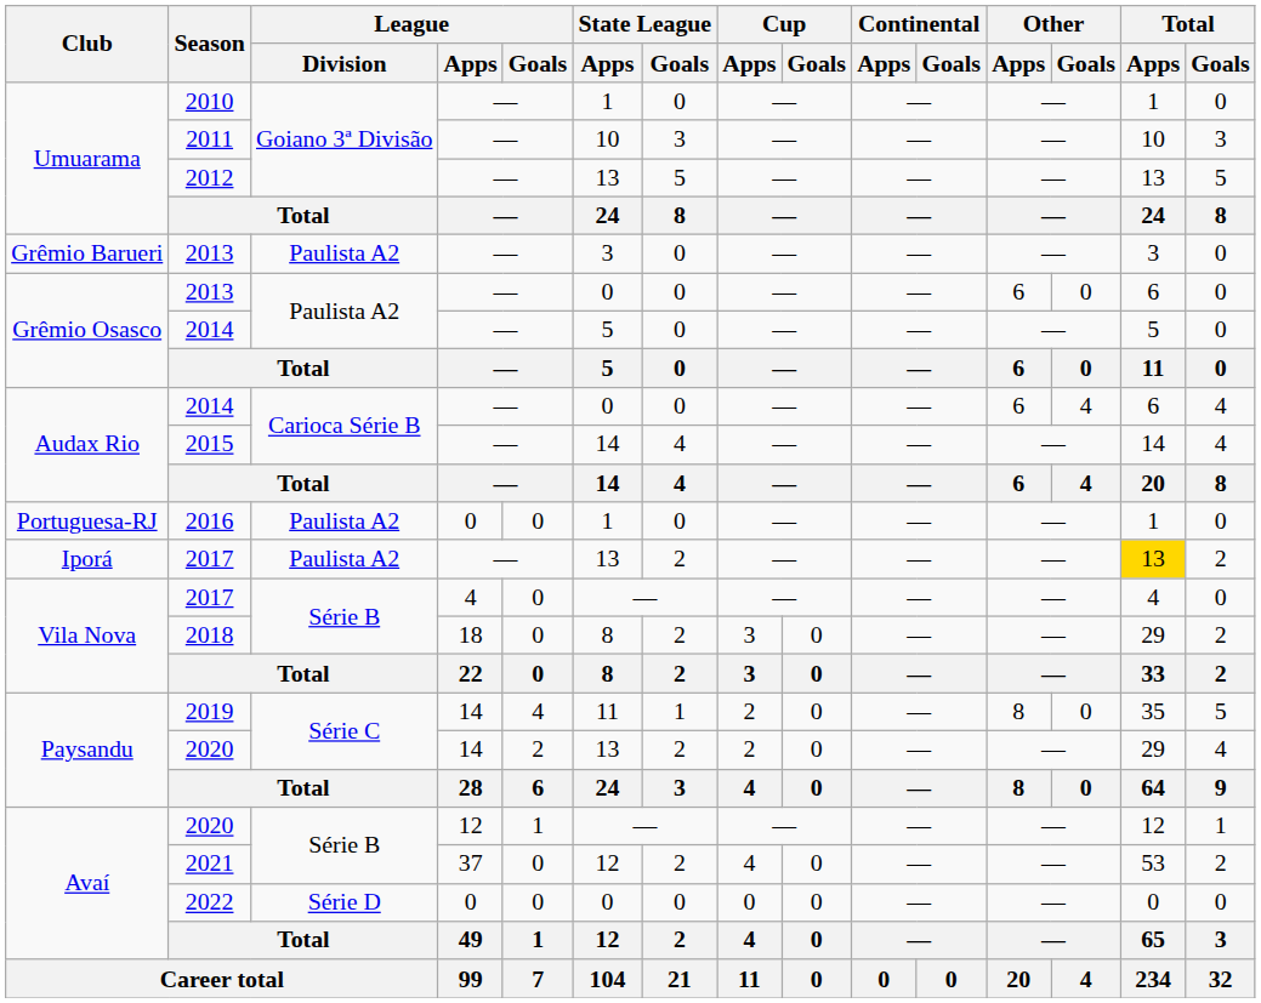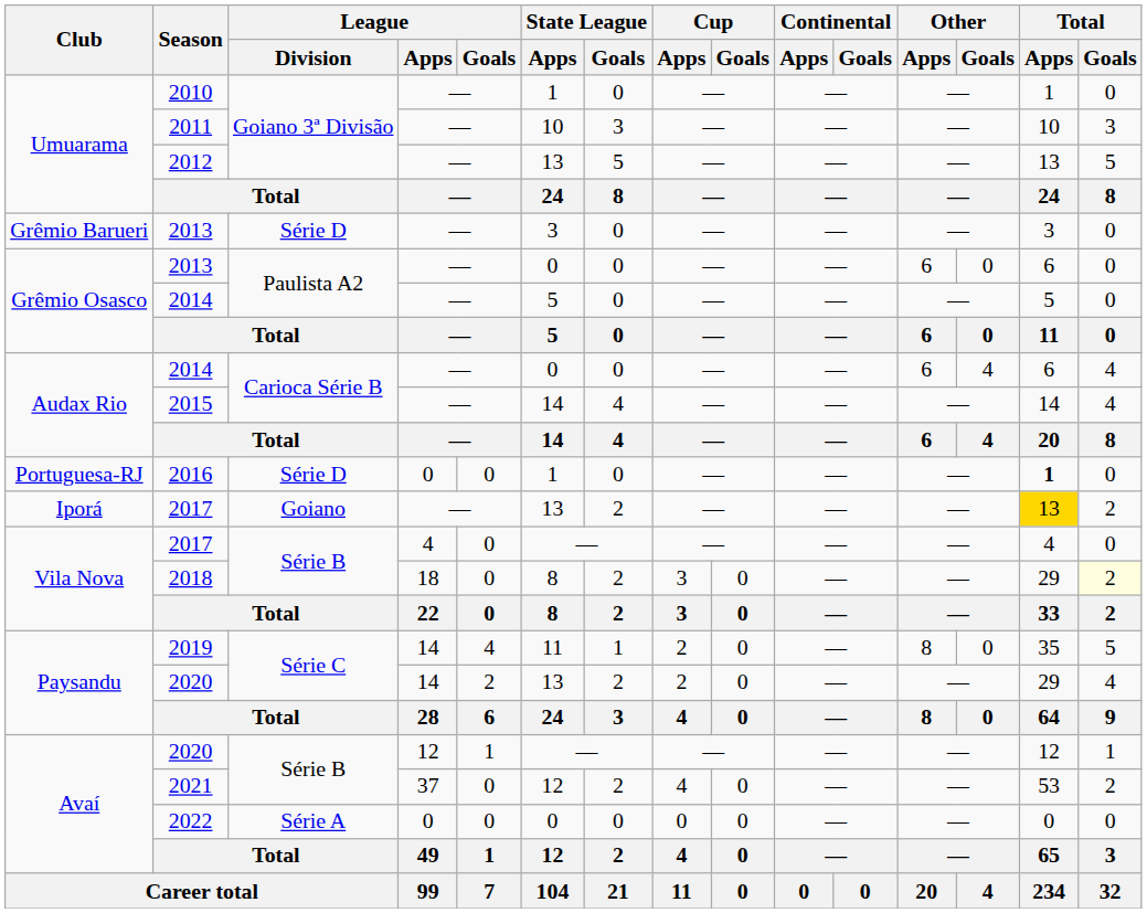 <table class="wikitable" style="text-align: center;">
 <tr>
 <th rowspan="2">Club</th>
 <th rowspan="2">Season</th>
 <th colspan="3">League</th>
 <th colspan="2">State League</th>
 <th colspan="2">Cup</th>
 <th colspan="2">Continental</th>
 <th colspan="2">Other</th>
 <th colspan="2">Total</th>
 </tr>
 <tr>
 <th>Division</th>
 <th>Apps</th>
 <th>Goals</th>
 <th>Apps</th>
 <th>Goals</th>
 <th>Apps</th>
 <th>Goals</th>
 <th>Apps</th>
 <th>Goals</th>
 <th>Apps</th>
 <th>Goals</th>
 <th>Apps</th>
 <th>Goals</th>
 </tr>
 <tr>
 <td rowspan="4"><a href='#'>Umuarama</a></td>
 <td><a href='#'>2010</a></td>
 <td rowspan="3"><a href='#'>Goiano 3ª Divisão</a></td>
 <td colspan="2">—</td>
 <td>1</td>
 <td>0</td>
 <td colspan="2">—</td>
 <td colspan="2">—</td>
 <td colspan="2">—</td>
 <td>1</td>
 <td>0</td>
 </tr>
 <tr>
 <td><a href='#'>2011</a></td>
 <td colspan="2">—</td>
 <td>10</td>
 <td>3</td>
 <td colspan="2">—</td>
 <td colspan="2">—</td>
 <td colspan="2">—</td>
 <td>10</td>
 <td>3</td>
 </tr>
 <tr>
 <td><a href='#'>2012</a></td>
 <td colspan="2">—</td>
 <td>13</td>
 <td>5</td>
 <td colspan="2">—</td>
 <td colspan="2">—</td>
 <td colspan="2">—</td>
 <td>13</td>
 <td>5</td>
 </tr>
 <tr>
 <th colspan="2">Total</th>
 <th colspan="2">—</th>
 <th>24</th>
 <th>8</th>
 <th colspan="2">—</th>
 <th colspan="2">—</th>
 <th colspan="2">—</th>
 <th>24</th>
 <th>8</th>
 </tr>
 <tr>
 <td><a href='#'>Grêmio Barueri</a></td>
 <td><a href='#'>2013</a></td>
-<td><a href='#'>Paulista A2</a></td>
+<td><a href='#'>Série D</a></td>
 <td colspan="2">—</td>
 <td>3</td>
 <td>0</td>
 <td colspan="2">—</td>
 <td colspan="2">—</td>
 <td colspan="2">—</td>
 <td>3</td>
 <td>0</td>
 </tr>
 <tr>
 <td rowspan="3"><a href='#'>Grêmio Osasco</a></td>
 <td><a href='#'>2013</a></td>
 <td rowspan="2">Paulista A2</td>
 <td colspan="2">—</td>
 <td>0</td>
 <td>0</td>
 <td colspan="2">—</td>
 <td colspan="2">—</td>
 <td>6</td>
 <td>0</td>
 <td>6</td>
 <td>0</td>
 </tr>
 <tr>
 <td><a href='#'>2014</a></td>
 <td colspan="2">—</td>
 <td>5</td>
 <td>0</td>
 <td colspan="2">—</td>
 <td colspan="2">—</td>
 <td colspan="2">—</td>
 <td>5</td>
 <td>0</td>
 </tr>
 <tr>
 <th colspan="2">Total</th>
 <th colspan="2">—</th>
 <th>5</th>
 <th>0</th>
 <th colspan="2">—</th>
 <th colspan="2">—</th>
 <th>6</th>
 <th>0</th>
 <th>11</th>
 <th>0</th>
 </tr>
 <tr>
 <td rowspan="3"><a href='#'>Audax Rio</a></td>
 <td><a href='#'>2014</a></td>
 <td rowspan="2"><a href='#'>Carioca Série B</a></td>
 <td colspan="2">—</td>
 <td>0</td>
 <td>0</td>
 <td colspan="2">—</td>
 <td colspan="2">—</td>
 <td>6</td>
 <td>4</td>
 <td>6</td>
 <td>4</td>
 </tr>
 <tr>
 <td><a href='#'>2015</a></td>
 <td colspan="2">—</td>
 <td>14</td>
 <td>4</td>
 <td colspan="2">—</td>
 <td colspan="2">—</td>
 <td colspan="2">—</td>
 <td>14</td>
 <td>4</td>
 </tr>
 <tr>
 <th colspan="2">Total</th>
 <th colspan="2">—</th>
 <th>14</th>
 <th>4</th>
 <th colspan="2">—</th>
 <th colspan="2">—</th>
 <th>6</th>
 <th>4</th>
 <th>20</th>
 <th>8</th>
 </tr>
 <tr>
 <td><a href='#'>Portuguesa-RJ</a></td>
 <td><a href='#'>2016</a></td>
-<td><a href='#'>Paulista A2</a></td>
+<td><a href='#'>Série D</a></td>
 <td>0</td>
 <td>0</td>
 <td>1</td>
 <td>0</td>
 <td colspan="2">—</td>
 <td colspan="2">—</td>
 <td colspan="2">—</td>
-<td>1</td>
+<td><strong>1</strong></td>
 <td>0</td>
 </tr>
 <tr>
 <td><a href='#'>Iporá</a></td>
 <td><a href='#'>2017</a></td>
-<td><a href='#'>Paulista A2</a></td>
+<td><a href='#'>Goiano</a></td>
 <td colspan="2">—</td>
 <td>13</td>
 <td>2</td>
 <td colspan="2">—</td>
 <td colspan="2">—</td>
 <td colspan="2">—</td>
 <td style="background: gold;">13</td>
 <td>2</td>
 </tr>
 <tr>
 <td rowspan="3"><a href='#'>Vila Nova</a></td>
 <td><a href='#'>2017</a></td>
 <td rowspan="2"><a href='#'>Série B</a></td>
 <td>4</td>
 <td>0</td>
 <td colspan="2">—</td>
 <td colspan="2">—</td>
 <td colspan="2">—</td>
 <td colspan="2">—</td>
 <td>4</td>
 <td>0</td>
 </tr>
 <tr>
 <td><a href='#'>2018</a></td>
 <td>18</td>
 <td>0</td>
 <td>8</td>
 <td>2</td>
 <td>3</td>
 <td>0</td>
 <td colspan="2">—</td>
 <td colspan="2">—</td>
 <td>29</td>
-<td>2</td>
+<td style="background: lightyellow;">2</td>
 </tr>
 <tr>
 <th colspan="2">Total</th>
 <th>22</th>
 <th>0</th>
 <th>8</th>
 <th>2</th>
 <th>3</th>
 <th>0</th>
 <th colspan="2">—</th>
 <th colspan="2">—</th>
 <th>33</th>
 <th>2</th>
 </tr>
 <tr>
 <td rowspan="3"><a href='#'>Paysandu</a></td>
 <td><a href='#'>2019</a></td>
 <td rowspan="2"><a href='#'>Série C</a></td>
 <td>14</td>
 <td>4</td>
 <td>11</td>
 <td>1</td>
 <td>2</td>
 <td>0</td>
 <td colspan="2">—</td>
 <td>8</td>
 <td>0</td>
 <td>35</td>
 <td>5</td>
 </tr>
 <tr>
 <td><a href='#'>2020</a></td>
 <td>14</td>
 <td>2</td>
 <td>13</td>
 <td>2</td>
 <td>2</td>
 <td>0</td>
 <td colspan="2">—</td>
 <td colspan="2">—</td>
 <td>29</td>
 <td>4</td>
 </tr>
 <tr>
 <th colspan="2">Total</th>
 <th>28</th>
 <th>6</th>
 <th>24</th>
 <th>3</th>
 <th>4</th>
 <th>0</th>
 <th colspan="2">—</th>
 <th>8</th>
 <th>0</th>
 <th>64</th>
 <th>9</th>
 </tr>
 <tr>
 <td rowspan="4"><a href='#'>Avaí</a></td>
 <td><a href='#'>2020</a></td>
 <td rowspan="2">Série B</td>
 <td>12</td>
 <td>1</td>
 <td colspan="2">—</td>
 <td colspan="2">—</td>
 <td colspan="2">—</td>
 <td colspan="2">—</td>
 <td>12</td>
 <td>1</td>
 </tr>
 <tr>
 <td><a href='#'>2021</a></td>
 <td>37</td>
 <td>0</td>
 <td>12</td>
 <td>2</td>
 <td>4</td>
 <td>0</td>
 <td colspan="2">—</td>
 <td colspan="2">—</td>
 <td>53</td>
 <td>2</td>
 </tr>
 <tr>
 <td><a href='#'>2022</a></td>
-<td><a href='#'>Série D</a></td>
+<td><a href='#'>Série A</a></td>
 <td>0</td>
 <td>0</td>
 <td>0</td>
 <td>0</td>
 <td>0</td>
 <td>0</td>
 <td colspan="2">—</td>
 <td colspan="2">—</td>
 <td>0</td>
 <td>0</td>
 </tr>
 <tr>
 <th colspan="2">Total</th>
 <th>49</th>
 <th>1</th>
 <th>12</th>
 <th>2</th>
 <th>4</th>
 <th>0</th>
 <th colspan="2">—</th>
 <th colspan="2">—</th>
 <th>65</th>
 <th>3</th>
 </tr>
 <tr>
 <th colspan="3">Career total</th>
 <th>99</th>
 <th>7</th>
 <th>104</th>
 <th>21</th>
 <th>11</th>
 <th>0</th>
 <th>0</th>
 <th>0</th>
 <th>20</th>
 <th>4</th>
 <th>234</th>
 <th>32</th>
 </tr>
 </table>
